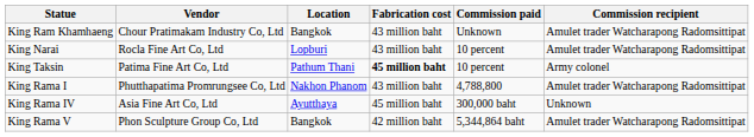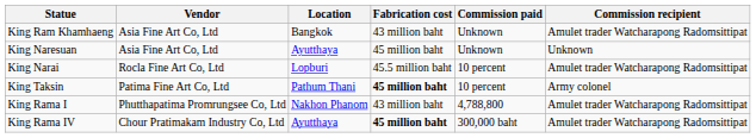 <table class = "wikitable collapsible">
 <tr>
 <th>Statue</th>
 <th>Vendor</th>
 <th>Location</th>
 <th>Fabrication cost</th>
 <th>Commission paid</th>
 <th>Commission recipient</th>
 </tr>
 <tr>
 <td>King Ram Khamhaeng</td>
-<td>Chour Pratimakam Industry Co, Ltd</td>
+<td>Asia Fine Art Co, Ltd</td>
 <td>Bangkok</td>
 <td>43 million baht</td>
 <td>Unknown</td>
 <td>Amulet trader Watcharapong Radomsittipat</td>
 </tr>
 <tr>
+<td>King Naresuan</td>
+<td>Asia Fine Art Co, Ltd</td>
+<td><a href='#'>Ayutthaya</a></td>
+<td>45 million baht</td>
+<td>Unknown</td>
+<td>Unknown</td>
+</tr>
+<tr>
 <td>King Narai</td>
 <td>Rocla Fine Art Co, Ltd</td>
 <td><a href='#'>Lopburi</a></td>
-<td>43 million baht</td>
+<td>45.5 million baht</td>
 <td>10 percent</td>
 <td>Amulet trader Watcharapong Radomsittipat</td>
 </tr>
 <tr>
 <td>King Taksin</td>
 <td>Patima Fine Art Co, Ltd</td>
 <td><a href='#'>Pathum Thani</a></td>
 <td><strong>45 million baht</strong></td>
 <td>10 percent</td>
 <td>Army colonel</td>
 </tr>
 <tr>
 <td>King Rama I</td>
 <td>Phutthapatima Promrungsee Co, Ltd</td>
 <td><a href='#'>Nakhon Phanom</a></td>
 <td>43 million baht</td>
 <td>4,788,800</td>
 <td>Amulet trader Watcharapong Radomsittipat</td>
 </tr>
 <tr>
 <td>King Rama IV</td>
-<td>Asia Fine Art Co, Ltd</td>
+<td>Chour Pratimakam Industry Co, Ltd</td>
 <td><a href='#'>Ayutthaya</a></td>
-<td>45 million baht</td>
+<td><strong>45 million baht</strong></td>
 <td>300,000 baht</td>
-<td>Unknown</td>
-</tr>
-<tr>
-<td>King Rama V</td>
-<td>Phon Sculpture Group Co, Ltd</td>
-<td>Bangkok</td>
-<td>42 million baht</td>
-<td>5,344,864 baht</td>
 <td>Amulet trader Watcharapong Radomsittipat</td>
 </tr>
 </table>
